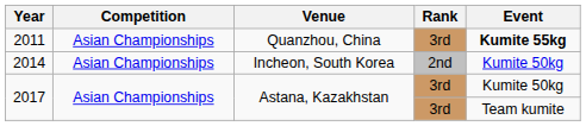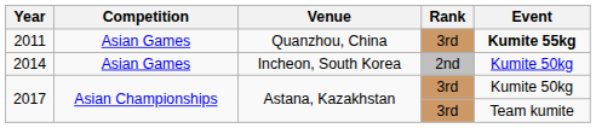 <table class="wikitable sortable" width=45% style="font-size:90%; text-align:center;">
 <tr>
 <th>Year</th>
 <th>Competition</th>
 <th>Venue</th>
 <th>Rank</th>
 <th>Event</th>
 </tr>
 <tr>
 <td>2011</td>
-<td><a href='#'>Asian Championships</a></td>
+<td><a href='#'>Asian Games</a></td>
 <td>Quanzhou, China</td>
 <td bgcolor="cc9966">3rd</td>
 <td><strong>Kumite 55kg</strong></td>
 </tr>
 <tr>
 <td>2014</td>
-<td><a href='#'>Asian Championships</a></td>
+<td><a href='#'>Asian Games</a></td>
 <td>Incheon, South Korea</td>
 <td bgcolor="silver">2nd</td>
 <td><a href='#'>Kumite 50kg</a></td>
 </tr>
 <tr>
 <td rowspan=2>2017</td>
 <td rowspan=2><a href='#'>Asian Championships</a></td>
 <td rowspan=2>Astana, Kazakhstan</td>
 <td bgcolor="cc9966">3rd</td>
 <td>Kumite 50kg</td>
 </tr>
 <tr>
 <td bgcolor="cc9966">3rd</td>
 <td>Team kumite</td>
 </tr>
 </table>
